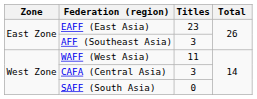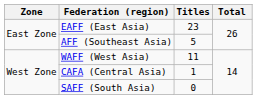 <table class="wikitable" style="text-align:center;">
 <tr>
 <th>Zone</th>
 <th>Federation (region)</th>
 <th>Titles</th>
 <th width="50">Total</th>
 </tr>
 <tr>
 <td rowspan="2">East Zone</td>
 <td align="left"><a href='#'>EAFF</a> (East Asia)</td>
 <td>23</td>
 <td rowspan="2">26</td>
 </tr>
 <tr>
 <td align="left"><a href='#'>AFF</a> (Southeast Asia)</td>
-<td>3</td>
+<td>5</td>
 </tr>
 <tr>
 <td rowspan="3">West Zone</td>
 <td align="left"><a href='#'>WAFF</a> (West Asia)</td>
 <td>11</td>
 <td rowspan="3">14</td>
 </tr>
 <tr>
 <td align="left"><a href='#'>CAFA</a> (Central Asia)</td>
-<td>3</td>
+<td>1</td>
 </tr>
 <tr>
 <td align="left"><a href='#'>SAFF</a> (South Asia)</td>
 <td>0</td>
 </tr>
 </table>
